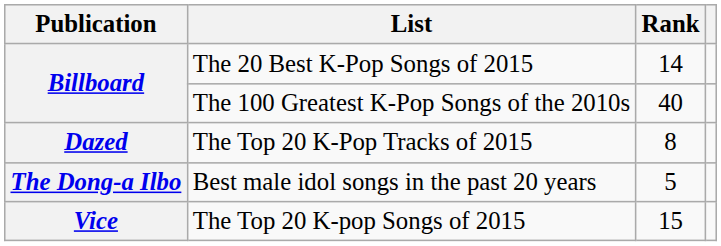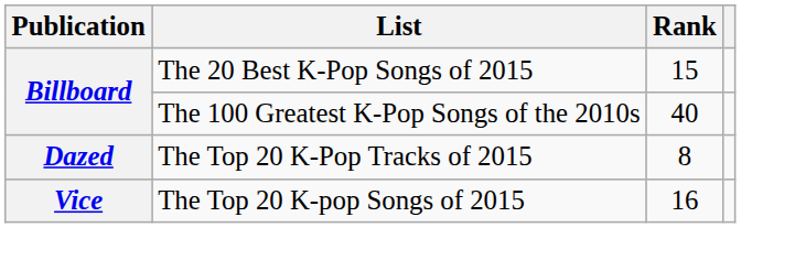 <table class="wikitable sortable plainrowheaders">
 <tr>
 <th scope="col">Publication</th>
 <th scope="col">List</th>
 <th scope="col">Rank</th>
 <th scope="col" class="unsortable"></th>
 </tr>
 <tr>
 <th scope="row" rowspan="2"><em><a href='#'>Billboard</a></em></th>
 <td>The 20 Best K-Pop Songs of 2015</td>
-<td align="center">14</td>
+<td align="center">15</td>
 <td align="center"></td>
 </tr>
 <tr>
 <td>The 100 Greatest K-Pop Songs of the 2010s</td>
 <td align="center">40</td>
 <td align="center"></td>
 </tr>
 <tr>
 <th scope="row"><em><a href='#'>Dazed</a></em></th>
 <td>The Top 20 K-Pop Tracks of 2015</td>
 <td align="center">8</td>
 <td align="center"></td>
 </tr>
 <tr>
-<th scope="row"><em><a href='#'>The Dong-a Ilbo</a></em></th>
-<td>Best male idol songs in the past 20 years</td>
-<td align="center">5</td>
-<td align="center"></td>
-</tr>
-<tr>
 <th scope="row"><em><a href='#'>Vice</a></em></th>
 <td>The Top 20 K-pop Songs of 2015</td>
-<td align="center">15</td>
+<td align="center">16</td>
 <td align="center"></td>
 </tr>
 </table>
